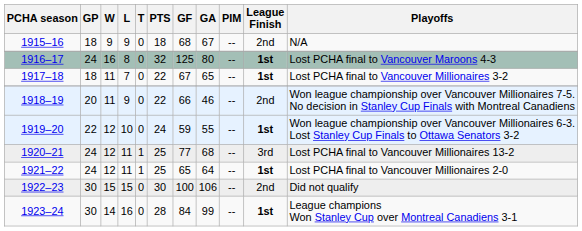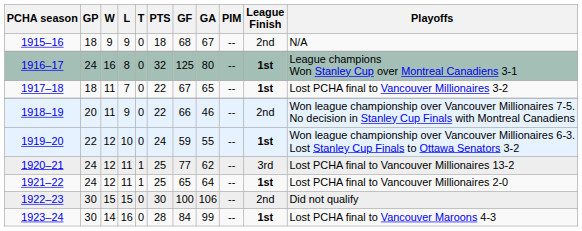 <table class="wikitable" style="text-align:center;">
 <tr>
 <th>PCHA season</th>
 <th>GP</th>
 <th>W</th>
 <th>L</th>
 <th>T</th>
 <th>PTS</th>
 <th>GF</th>
 <th>GA</th>
 <th>PIM</th>
 <th>League<br>Finish</th>
 <th>Playoffs</th>
 </tr>
 <tr>
 <td><a href='#'>1915–16</a></td>
 <td>18</td>
 <td>9</td>
 <td>9</td>
 <td>0</td>
 <td>18</td>
 <td>68</td>
 <td>67</td>
 <td>--</td>
 <td>2nd</td>
 <td align=left>N/A</td>
 </tr>
 <tr style="background:#eee;">
 </tr>
 <tr bgcolor="#A3BFB6">
 <td><a href='#'>1916–17</a></td>
 <td>24</td>
 <td>16</td>
 <td>8</td>
 <td>0</td>
 <td>32</td>
 <td>125</td>
 <td>80</td>
 <td>--</td>
 <td><strong>1st</strong></td>
-<td align=left>Lost PCHA final to <a href='#'>Vancouver Maroons</a> 4-3</td>
+<td align=left>League champions <br>Won <a href='#'>Stanley Cup</a> over <a href='#'>Montreal Canadiens</a> 3-1</td>
 </tr>
 <tr>
 <td><a href='#'>1917–18</a></td>
 <td>18</td>
 <td>11</td>
 <td>7</td>
 <td>0</td>
 <td>22</td>
 <td>67</td>
 <td>65</td>
 <td>--</td>
 <td><strong>1st</strong></td>
 <td align=left>Lost PCHA final to <a href='#'>Vancouver Millionaires</a> 3-2</td>
 </tr>
 <tr style="background:#eee;">
 </tr>
 <tr bgcolor="#E6F2FF">
 <td><a href='#'>1918–19</a></td>
 <td>20</td>
 <td>11</td>
 <td>9</td>
 <td>0</td>
 <td>22</td>
 <td>66</td>
 <td>46</td>
 <td>--</td>
 <td>2nd</td>
 <td align=left>Won league championship over Vancouver Millionaires 7-5.<br> No decision in <a href='#'>Stanley Cup Finals</a> with Montreal Canadiens</td>
 </tr>
 <tr |- bgcolor="#E6F2FF">
 <td><a href='#'>1919–20</a></td>
 <td>22</td>
 <td>12</td>
 <td>10</td>
 <td>0</td>
 <td>24</td>
 <td>59</td>
 <td>55</td>
 <td>--</td>
 <td><strong>1st</strong></td>
 <td align=left>Won league championship over Vancouver Millionaires 6-3.<br> Lost <a href='#'>Stanley Cup Finals</a> to <a href='#'>Ottawa Senators</a> 3-2</td>
 </tr>
 <tr style="background:#eee;">
 <td><a href='#'>1920–21</a></td>
 <td>24</td>
 <td>12</td>
 <td>11</td>
 <td>1</td>
 <td>25</td>
 <td>77</td>
-<td>68</td>
+<td>62</td>
 <td>--</td>
 <td>3rd</td>
 <td align=left>Lost PCHA final to Vancouver Millionaires 13-2</td>
 </tr>
 <tr>
 <td><a href='#'>1921–22</a></td>
 <td>24</td>
 <td>12</td>
 <td>11</td>
 <td>1</td>
 <td>25</td>
 <td>65</td>
 <td>64</td>
 <td>--</td>
 <td><strong>1st</strong></td>
 <td align=left>Lost PCHA final to Vancouver Millionaires 2-0</td>
 </tr>
 <tr style="background:#eee;">
 <td><a href='#'>1922–23</a></td>
 <td>30</td>
 <td>15</td>
 <td>15</td>
 <td>0</td>
 <td>30</td>
 <td>100</td>
 <td>106</td>
 <td>--</td>
 <td>2nd</td>
 <td align=left>Did not qualify</td>
 </tr>
 <tr>
 <td><a href='#'>1923–24</a></td>
 <td>30</td>
 <td>14</td>
 <td>16</td>
 <td>0</td>
 <td>28</td>
 <td>84</td>
 <td>99</td>
 <td>--</td>
 <td><strong>1st</strong></td>
-<td align=left>League champions <br>Won <a href='#'>Stanley Cup</a> over <a href='#'>Montreal Canadiens</a> 3-1</td>
+<td align=left>Lost PCHA final to <a href='#'>Vancouver Maroons</a> 4-3</td>
 </tr>
 </table>
